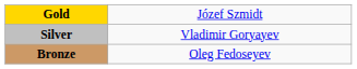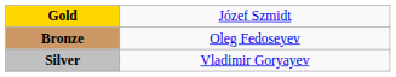 <table class="wikitable" style="text-align:center; " width="35%">
 <tr>
 <td bgcolor="gold"><strong>Gold</strong></td>
 <td><a href='#'>Józef Szmidt</a><br>  <small><em></em></small></td>
 </tr>
 <tr>
+<td bgcolor="CC9966"><strong>Bronze</strong></td>
+<td><a href='#'>Oleg Fedoseyev</a><br>  <small><em></em></small></td>
+</tr>
+<tr>
 <td bgcolor="silver"><strong>Silver</strong></td>
 <td><a href='#'>Vladimir Goryayev</a><br>  <small><em></em></small></td>
 </tr>
-<tr>
-<td bgcolor="CC9966"><strong>Bronze</strong></td>
-<td><a href='#'>Oleg Fedoseyev</a><br>  <small><em></em></small></td>
-</tr>
 </table>
